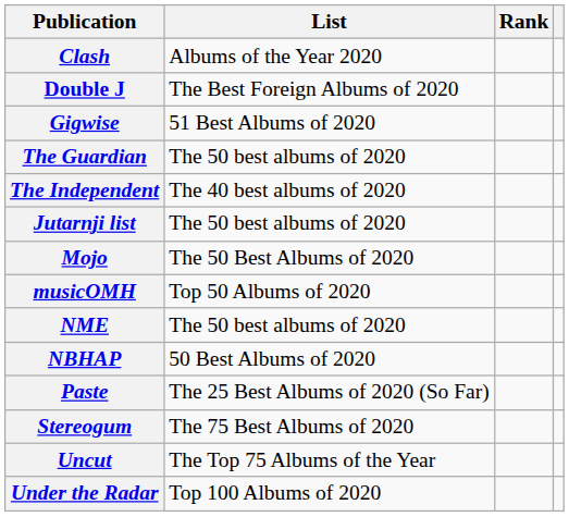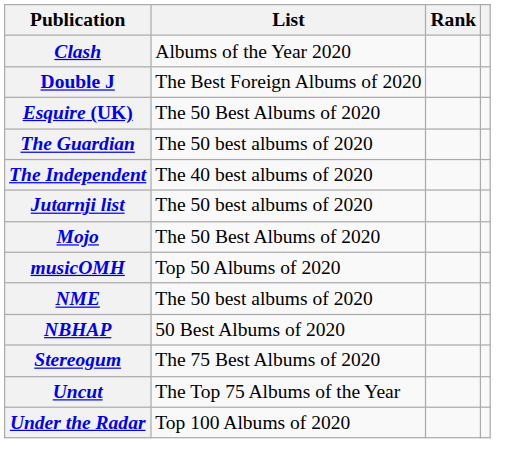 <table class="sortable wikitable plainrowheaders">
 <tr>
 <th>Publication</th>
 <th>List</th>
 <th>Rank</th>
 <th class="unsortable"></th>
 </tr>
 <tr>
 <th scope="row"><em><a href='#'>Clash</a></em></th>
 <td>Albums of the Year 2020</td>
 <td></td>
 <td></td>
 </tr>
 <tr>
 <th scope="row"><a href='#'>Double J</a></th>
 <td>The Best Foreign Albums of 2020</td>
 <td></td>
 <td></td>
 </tr>
 <tr>
-<th scope="row"><em><a href='#'>Gigwise</a></em></th>
-<td>51 Best Albums of 2020</td>
+<th scope="row"><a href='#'><em>Esquire</em> (UK)</a></th>
+<td>The 50 Best Albums of 2020</td>
 <td></td>
 <td></td>
 </tr>
 <tr>
 <th scope="row"><em><a href='#'>The Guardian</a></em></th>
 <td>The 50 best albums of 2020</td>
 <td></td>
 <td></td>
 </tr>
 <tr>
 <th scope="row"><em><a href='#'>The Independent</a></em></th>
 <td>The 40 best albums of 2020</td>
 <td></td>
 <td></td>
 </tr>
 <tr>
 <th scope="row"><em><a href='#'>Jutarnji list</a></em></th>
 <td>The 50 best albums of 2020</td>
 <td></td>
 <td></td>
 </tr>
 <tr>
 <th scope="row"><em><a href='#'>Mojo</a></em></th>
 <td>The 50 Best Albums of 2020</td>
 <td></td>
 <td></td>
 </tr>
 <tr>
 <th scope="row"><em><a href='#'>musicOMH</a></em></th>
 <td>Top 50 Albums of 2020</td>
 <td></td>
 <td></td>
 </tr>
 <tr>
 <th scope="row"><em><a href='#'>NME</a></em></th>
 <td>The 50 best albums of 2020</td>
 <td></td>
 <td></td>
 </tr>
 <tr>
 <th scope="row"><em><a href='#'>NBHAP</a></em></th>
 <td>50 Best Albums of 2020</td>
 <td></td>
 <td></td>
 </tr>
 <tr>
-<th scope="row"><em><a href='#'>Paste</a></em></th>
-<td>The 25 Best Albums of 2020 (So Far)</td>
-<td></td>
-<td></td>
-</tr>
-<tr>
 <th scope="row"><em><a href='#'>Stereogum</a></em></th>
 <td>The 75 Best Albums of 2020</td>
 <td></td>
 <td></td>
 </tr>
 <tr>
 <th scope="row"><em><a href='#'>Uncut</a></em></th>
 <td>The Top 75 Albums of the Year</td>
 <td></td>
 <td></td>
 </tr>
 <tr>
 <th scope="row"><em><a href='#'>Under the Radar</a></em></th>
 <td>Top 100 Albums of 2020</td>
 <td></td>
 <td></td>
 </tr>
 </table>
